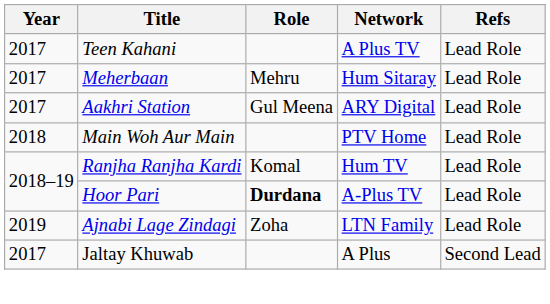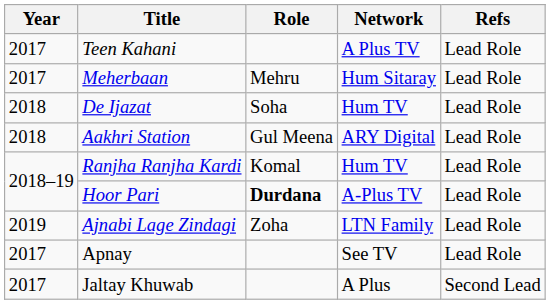 <table class="wikitable">
 <tr>
 <th>Year</th>
 <th>Title</th>
 <th>Role</th>
 <th>Network</th>
 <th>Refs</th>
 </tr>
 <tr>
 <td>2017</td>
 <td><em>Teen Kahani</em></td>
 <td></td>
 <td><a href='#'>A Plus TV</a></td>
 <td>Lead Role</td>
 </tr>
 <tr>
 <td>2017</td>
 <td><em><a href='#'>Meherbaan</a></em></td>
 <td>Mehru</td>
 <td><a href='#'>Hum Sitaray</a></td>
 <td>Lead Role</td>
 </tr>
 <tr>
-<td>2017</td>
+<td>2018</td>
+<td><em><a href='#'>De Ijazat</a></em></td>
+<td>Soha</td>
+<td><a href='#'>Hum TV</a></td>
+<td>Lead Role<br></td>
+</tr>
+<tr>
+<td>2018</td>
 <td><em><a href='#'>Aakhri Station</a></em></td>
 <td>Gul Meena</td>
 <td><a href='#'>ARY Digital</a></td>
-<td>Lead Role</td>
-</tr>
-<tr>
-<td>2018</td>
-<td><em>Main Woh Aur Main</em></td>
-<td></td>
-<td><a href='#'>PTV Home</a></td>
 <td>Lead Role</td>
 </tr>
 <tr>
 <td rowspan=2>2018–19</td>
 <td><em><a href='#'>Ranjha Ranjha Kardi</a></em></td>
 <td>Komal</td>
 <td><a href='#'>Hum TV</a></td>
 <td>Lead Role</td>
 </tr>
 <tr>
 <td><em><a href='#'>Hoor Pari</a></em></td>
 <td><strong>Durdana</strong></td>
 <td><a href='#'>A-Plus TV</a></td>
 <td>Lead Role</td>
 </tr>
 <tr>
 <td>2019</td>
 <td><em><a href='#'>Ajnabi Lage Zindagi</a></em></td>
 <td>Zoha</td>
 <td><a href='#'>LTN Family</a></td>
 <td>Lead Role</td>
 </tr>
 <tr>
 <td>2017</td>
+<td>Apnay</td>
+<td></td>
+<td>See TV</td>
+<td>Lead Role</td>
+</tr>
+<tr>
+<td>2017</td>
 <td>Jaltay Khuwab</td>
 <td></td>
 <td>A Plus</td>
 <td>Second Lead</td>
 </tr>
 </table>
